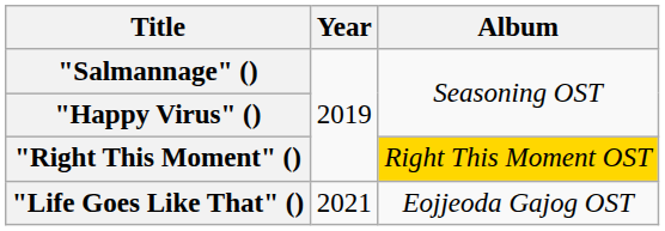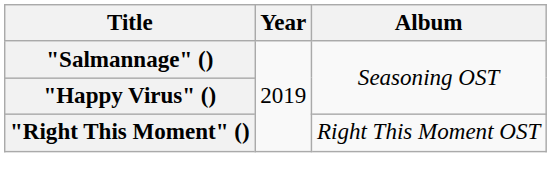 <table class="wikitable plainrowheaders" style="text-align:center;">
 <tr>
 <th scope="col">Title</th>
 <th scope="col">Year</th>
 <th scope="col">Album</th>
 </tr>
 <tr>
 <th scope="row">"Salmannage" ()</th>
 <td rowspan="3">2019</td>
 <td rowspan="2"><em>Seasoning OST</em></td>
 </tr>
 <tr>
 <th scope="row">"Happy Virus" ()</th>
 </tr>
 <tr>
 <th scope="row">"Right This Moment" ()</th>
-<td style="background: gold;"><em>Right This Moment OST</em></td>
-</tr>
-<tr>
-<th scope="row">"Life Goes Like That" ()</th>
-<td>2021</td>
-<td><em>Eojjeoda Gajog OST</em></td>
+<td><em>Right This Moment OST</em></td>
 </tr>
 </table>
